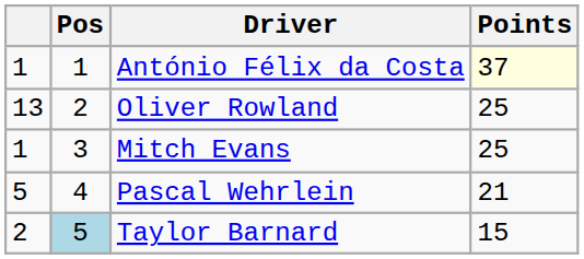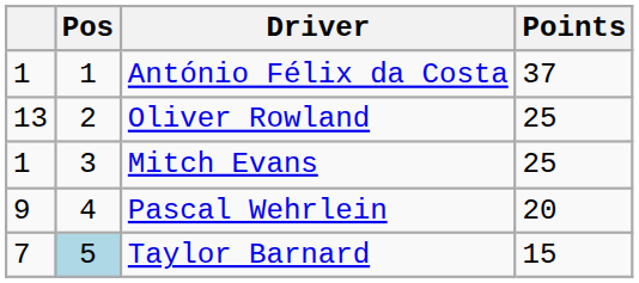 <table class="wikitable" style="font-size: 85%;">
 <tr>
 <th></th>
 <th>Pos</th>
 <th>Driver</th>
 <th>Points</th>
 </tr>
 <tr>
 <td align="left"> 1</td>
 <td align="center">1</td>
 <td> <a href='#'>António Félix da Costa</a></td>
-<td align="left" style="background: lightyellow;">37</td>
+<td align="left">37</td>
 </tr>
 <tr>
 <td align="left"> 13</td>
 <td align="center">2</td>
 <td> <a href='#'>Oliver Rowland</a></td>
 <td align="left">25</td>
 </tr>
 <tr>
 <td align="left"> 1</td>
 <td align="center">3</td>
 <td> <a href='#'>Mitch Evans</a></td>
 <td align="left">25</td>
 </tr>
 <tr>
-<td align="left"> 5</td>
+<td align="left"> 9</td>
 <td align="center">4</td>
 <td> <a href='#'>Pascal Wehrlein</a></td>
-<td align="left">21</td>
+<td align="left">20</td>
 </tr>
 <tr>
-<td align="left"> 2</td>
+<td align="left"> 7</td>
 <td align="center" style="background: lightblue;">5</td>
 <td> <a href='#'>Taylor Barnard</a></td>
 <td align="left">15</td>
 </tr>
 </table>
